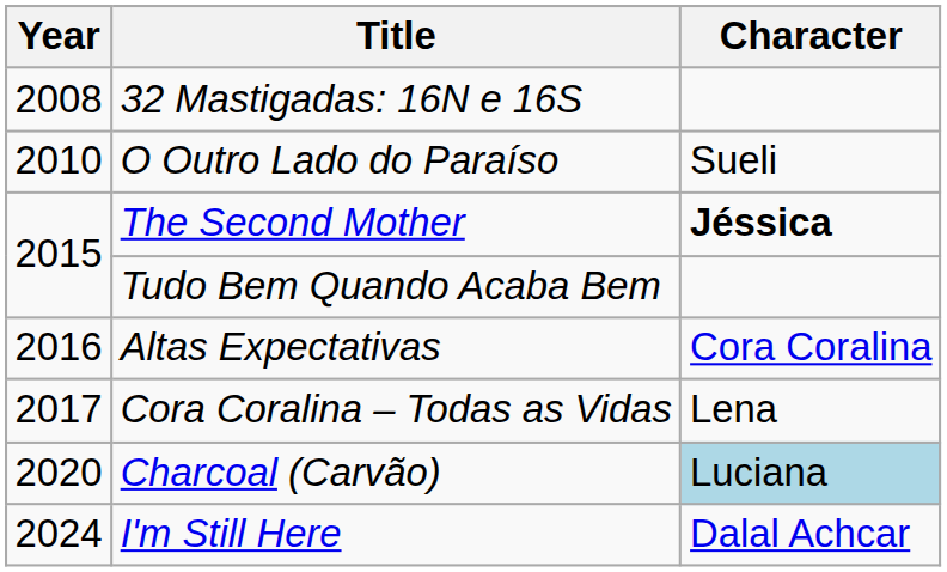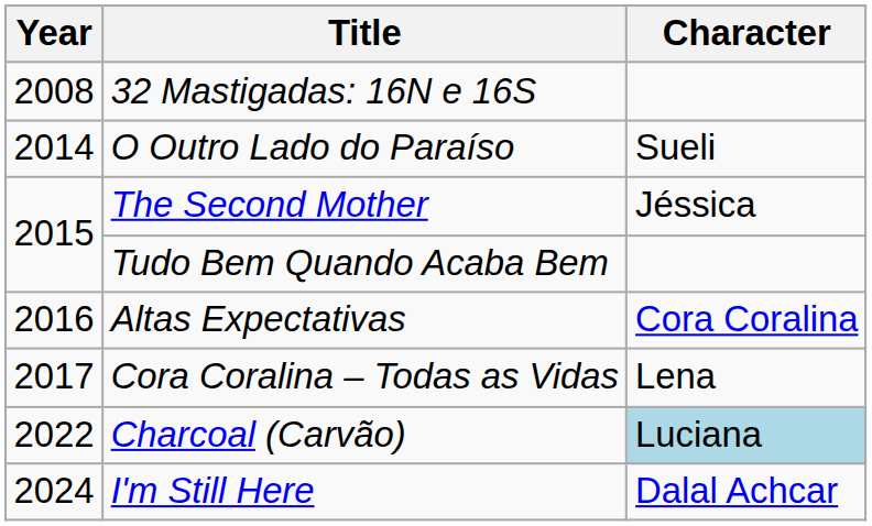 <table class="wikitable">
 <tr>
 <th>Year</th>
 <th>Title</th>
 <th>Character</th>
 </tr>
 <tr>
 <td>2008</td>
 <td><em>32 Mastigadas: 16N e 16S </em></td>
 <td></td>
 </tr>
 <tr>
-<td>2010</td>
+<td>2014</td>
 <td><em>O Outro Lado do Paraíso</em></td>
 <td>Sueli</td>
 </tr>
 <tr>
 <td rowspan=2>2015</td>
 <td><em><a href='#'>The Second Mother</a></em></td>
-<td><strong>Jéssica</strong></td>
+<td>Jéssica</td>
 </tr>
 <tr>
 <td><em>Tudo Bem Quando Acaba Bem</em></td>
 <td></td>
 </tr>
 <tr>
 <td>2016</td>
 <td><em>Altas Expectativas</em></td>
 <td><a href='#'>Cora Coralina</a></td>
 </tr>
 <tr>
 <td>2017</td>
 <td><em>Cora Coralina – Todas as Vidas</em></td>
 <td>Lena</td>
 </tr>
 <tr>
-<td>2020</td>
+<td>2022</td>
 <td><em><a href='#'>Charcoal</a> (Carvão)</em></td>
 <td style="background: lightblue;">Luciana</td>
 </tr>
 <tr>
 <td>2024</td>
 <td><em><a href='#'>I'm Still Here</a></em></td>
 <td><a href='#'>Dalal Achcar</a></td>
 </tr>
 </table>
